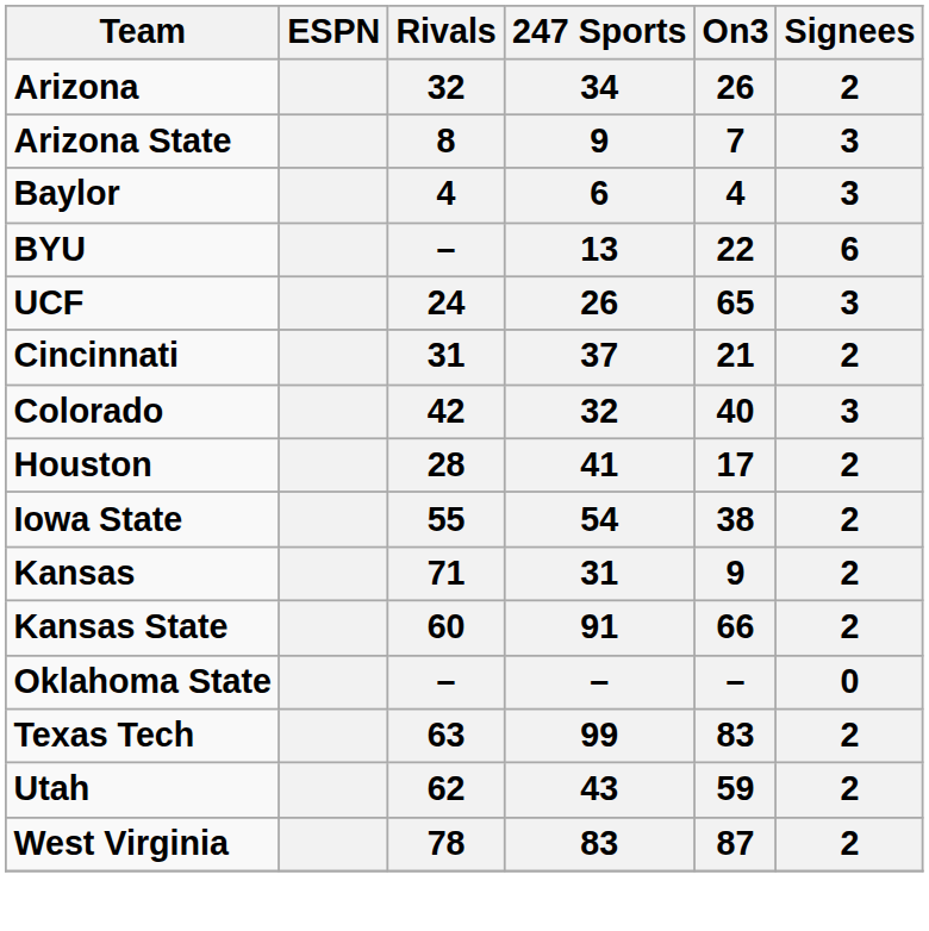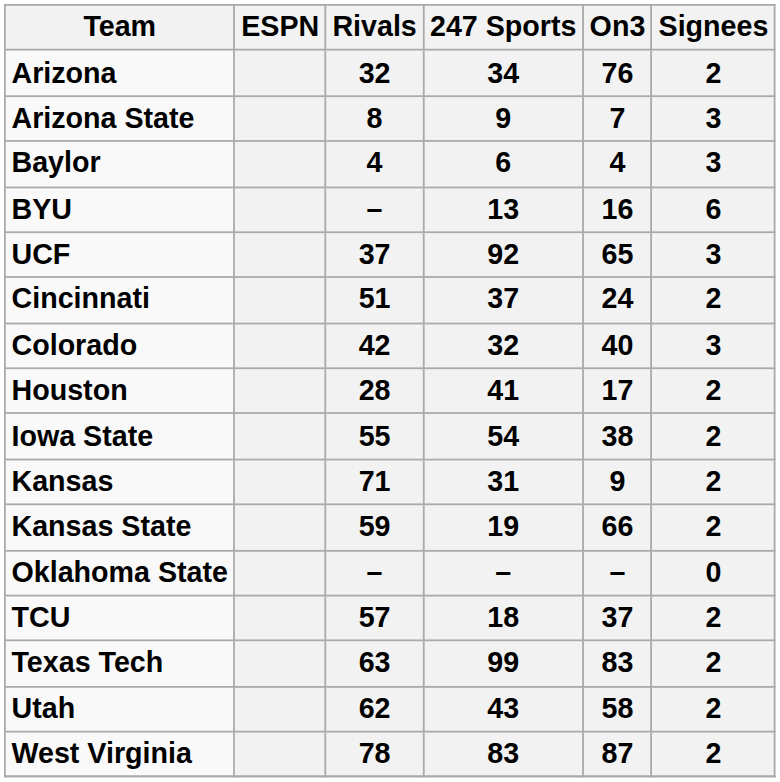 <table class="wikitable">
 <tr>
 <th>Team</th>
 <th>ESPN</th>
 <th>Rivals</th>
 <th>247 Sports</th>
 <th>On3</th>
 <th>Signees</th>
 </tr>
 <tr>
 <td><strong>Arizona</strong></td>
 <th></th>
 <th>32</th>
 <th>34</th>
-<th>26</th>
+<th>76</th>
 <th>2</th>
 </tr>
 <tr>
 <td><strong>Arizona State</strong></td>
 <th></th>
 <th>8</th>
 <th>9</th>
 <th>7</th>
 <th>3</th>
 </tr>
 <tr>
 <td><strong>Baylor</strong></td>
 <th></th>
 <th>4</th>
 <th>6</th>
 <th>4</th>
 <th>3</th>
 </tr>
 <tr>
 <td><strong>BYU</strong></td>
 <th></th>
 <th>–</th>
 <th>13</th>
-<th>22</th>
+<th>16</th>
 <th>6</th>
 </tr>
 <tr>
 <td><strong>UCF</strong></td>
 <th></th>
-<th>24</th>
-<th>26</th>
+<th>37</th>
+<th>92</th>
 <th>65</th>
 <th>3</th>
 </tr>
 <tr>
 <td><strong>Cincinnati</strong></td>
 <th></th>
-<th>31</th>
+<th>51</th>
 <th>37</th>
-<th>21</th>
+<th>24</th>
 <th>2</th>
 </tr>
 <tr>
 <td><strong>Colorado</strong></td>
 <th></th>
 <th>42</th>
 <th>32</th>
 <th>40</th>
 <th>3</th>
 </tr>
 <tr>
 <td><strong>Houston</strong></td>
 <th></th>
 <th>28</th>
 <th>41</th>
 <th>17</th>
 <th>2</th>
 </tr>
 <tr>
 <td><strong>Iowa State</strong></td>
 <th></th>
 <th>55</th>
 <th>54</th>
 <th>38</th>
 <th>2</th>
 </tr>
 <tr>
 <td><strong>Kansas</strong></td>
 <th></th>
 <th>71</th>
 <th>31</th>
 <th>9</th>
 <th>2</th>
 </tr>
 <tr>
 <td><strong>Kansas State</strong></td>
 <th></th>
-<th>60</th>
-<th>91</th>
+<th>59</th>
+<th>19</th>
 <th>66</th>
 <th>2</th>
 </tr>
 <tr>
 <td><strong>Oklahoma State</strong></td>
 <th></th>
 <th>–</th>
 <th>–</th>
 <th>–</th>
 <th>0</th>
+</tr>
+<tr>
+<td><strong>TCU</strong></td>
+<th></th>
+<th>57</th>
+<th>18</th>
+<th>37</th>
+<th>2</th>
 </tr>
 <tr>
 <td><strong>Texas Tech</strong></td>
 <th></th>
 <th>63</th>
 <th>99</th>
 <th>83</th>
 <th>2</th>
 </tr>
 <tr>
 <td><strong>Utah</strong></td>
 <th></th>
 <th>62</th>
 <th>43</th>
-<th>59</th>
+<th>58</th>
 <th>2</th>
 </tr>
 <tr>
 <td><strong>West Virginia</strong></td>
 <th></th>
 <th>78</th>
 <th>83</th>
 <th>87</th>
 <th>2</th>
 </tr>
 <tr>
 </tr>
 </table>
